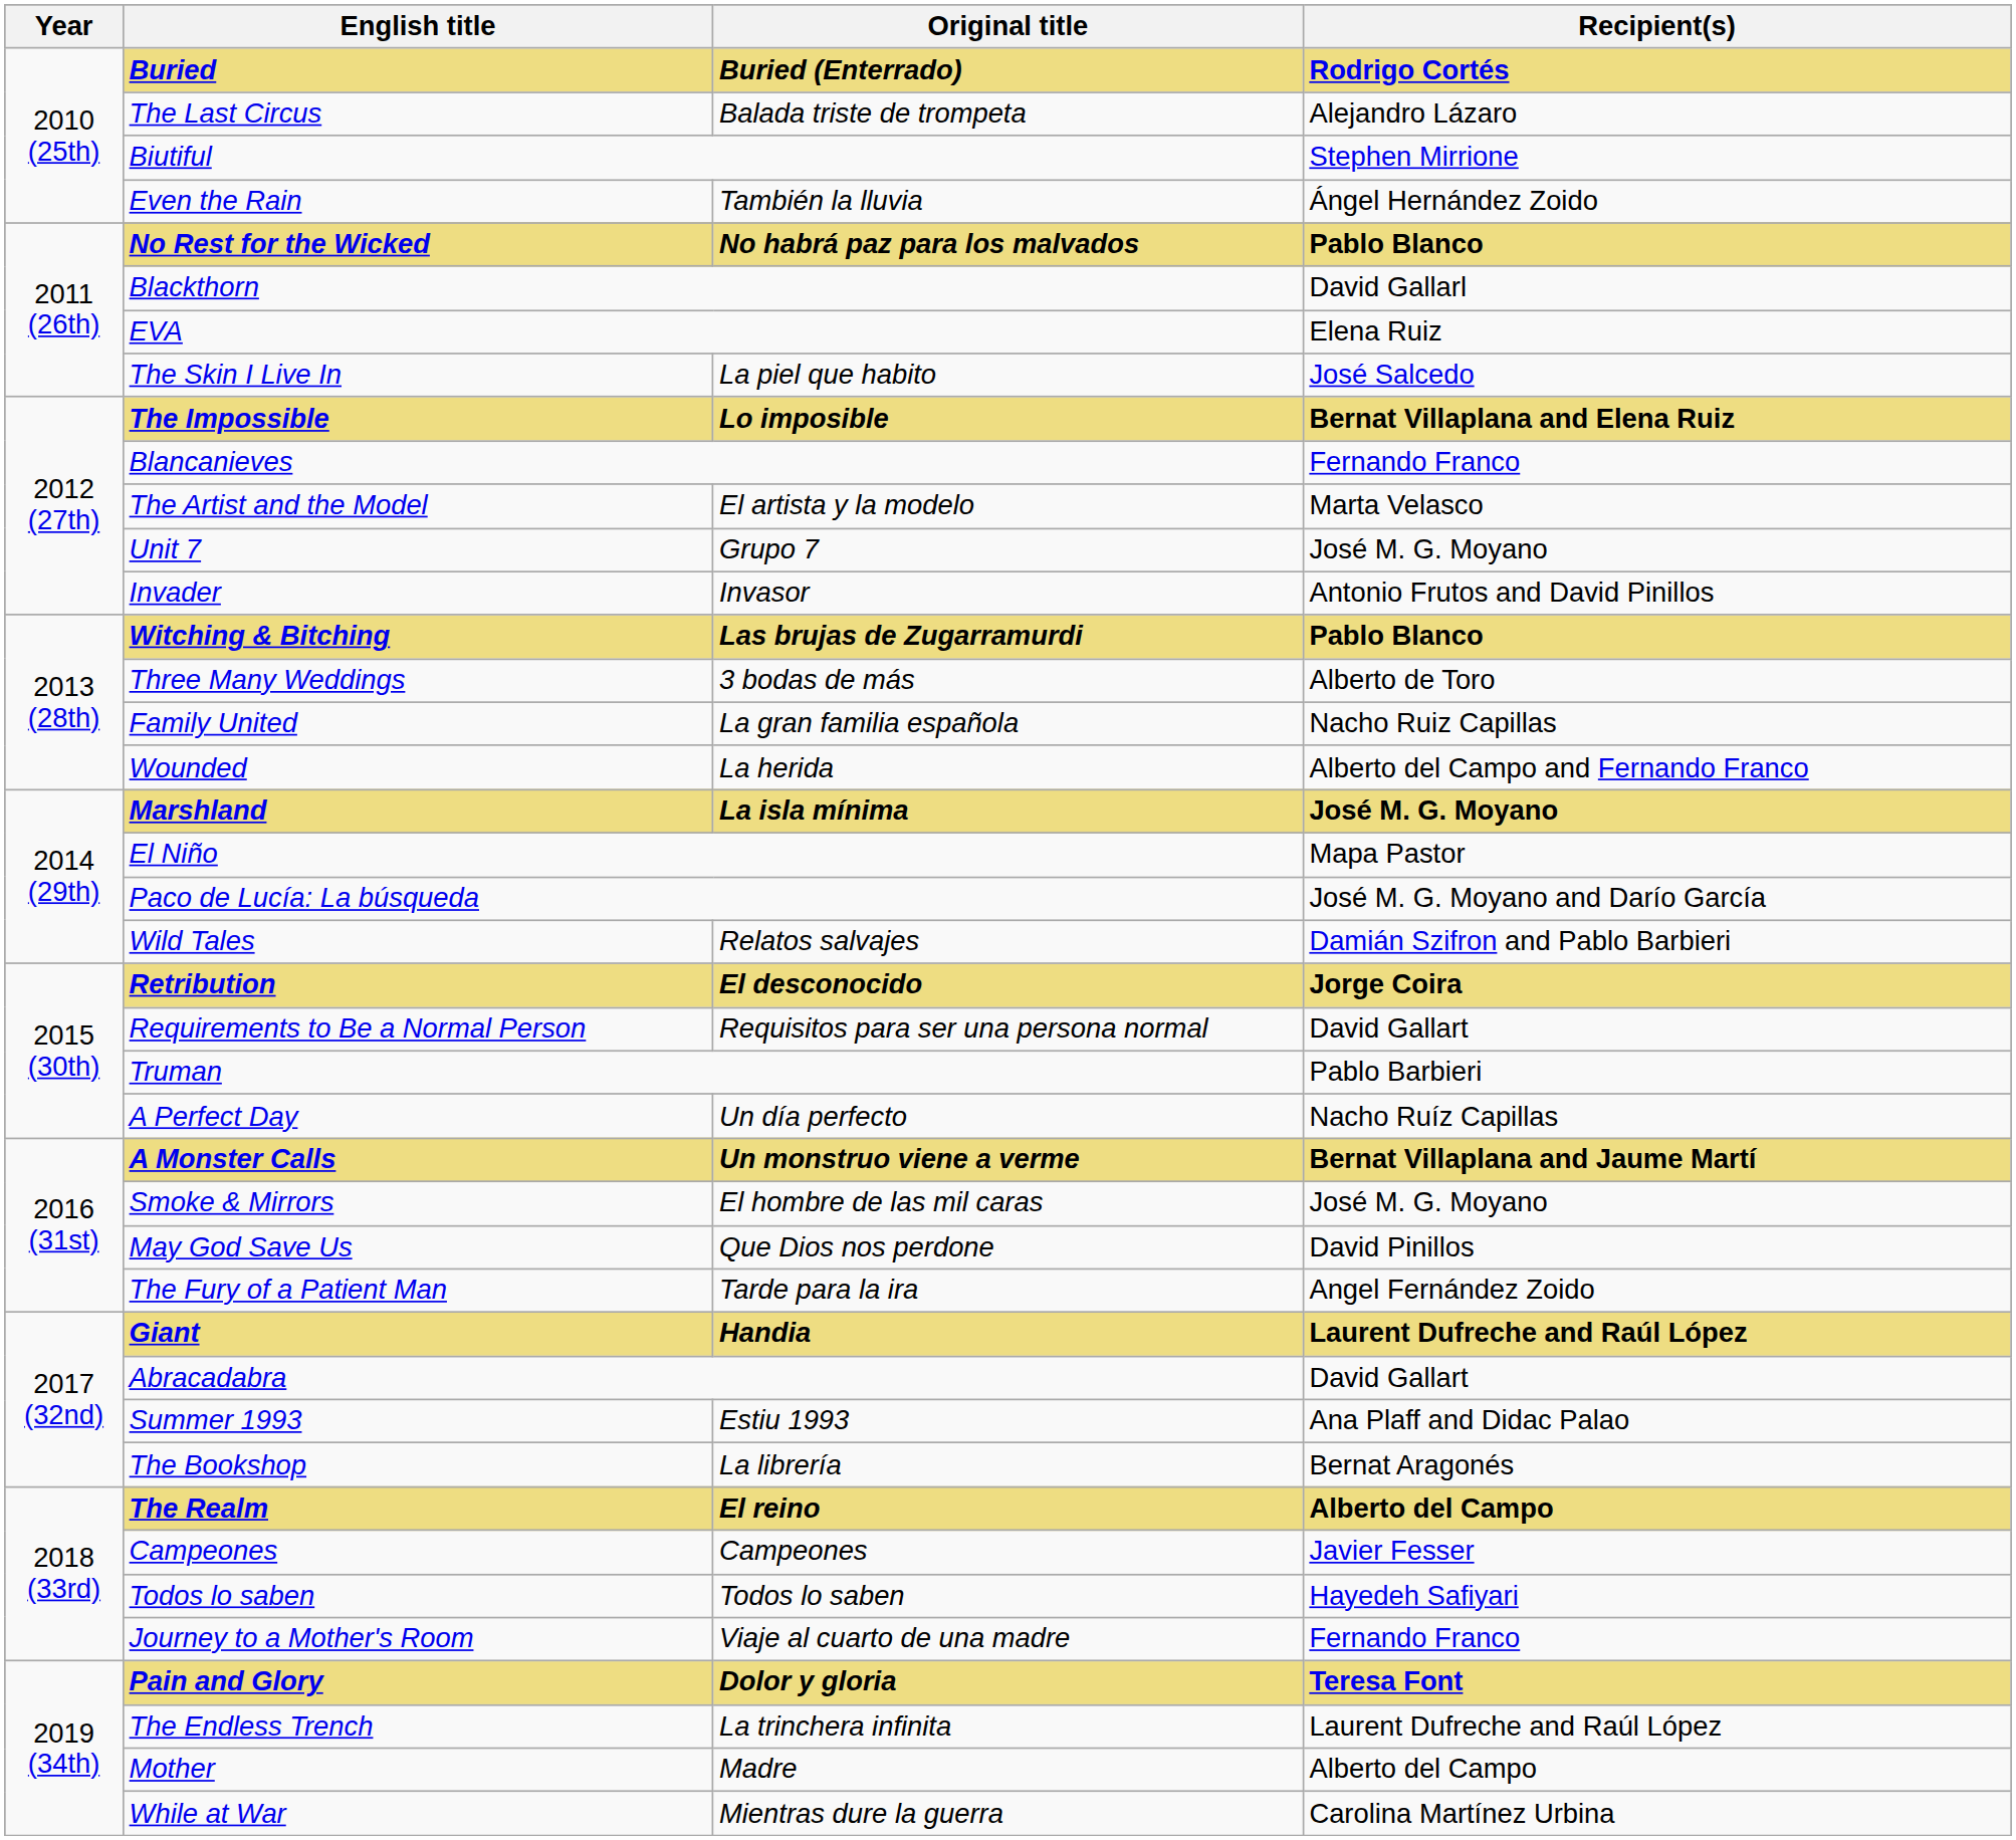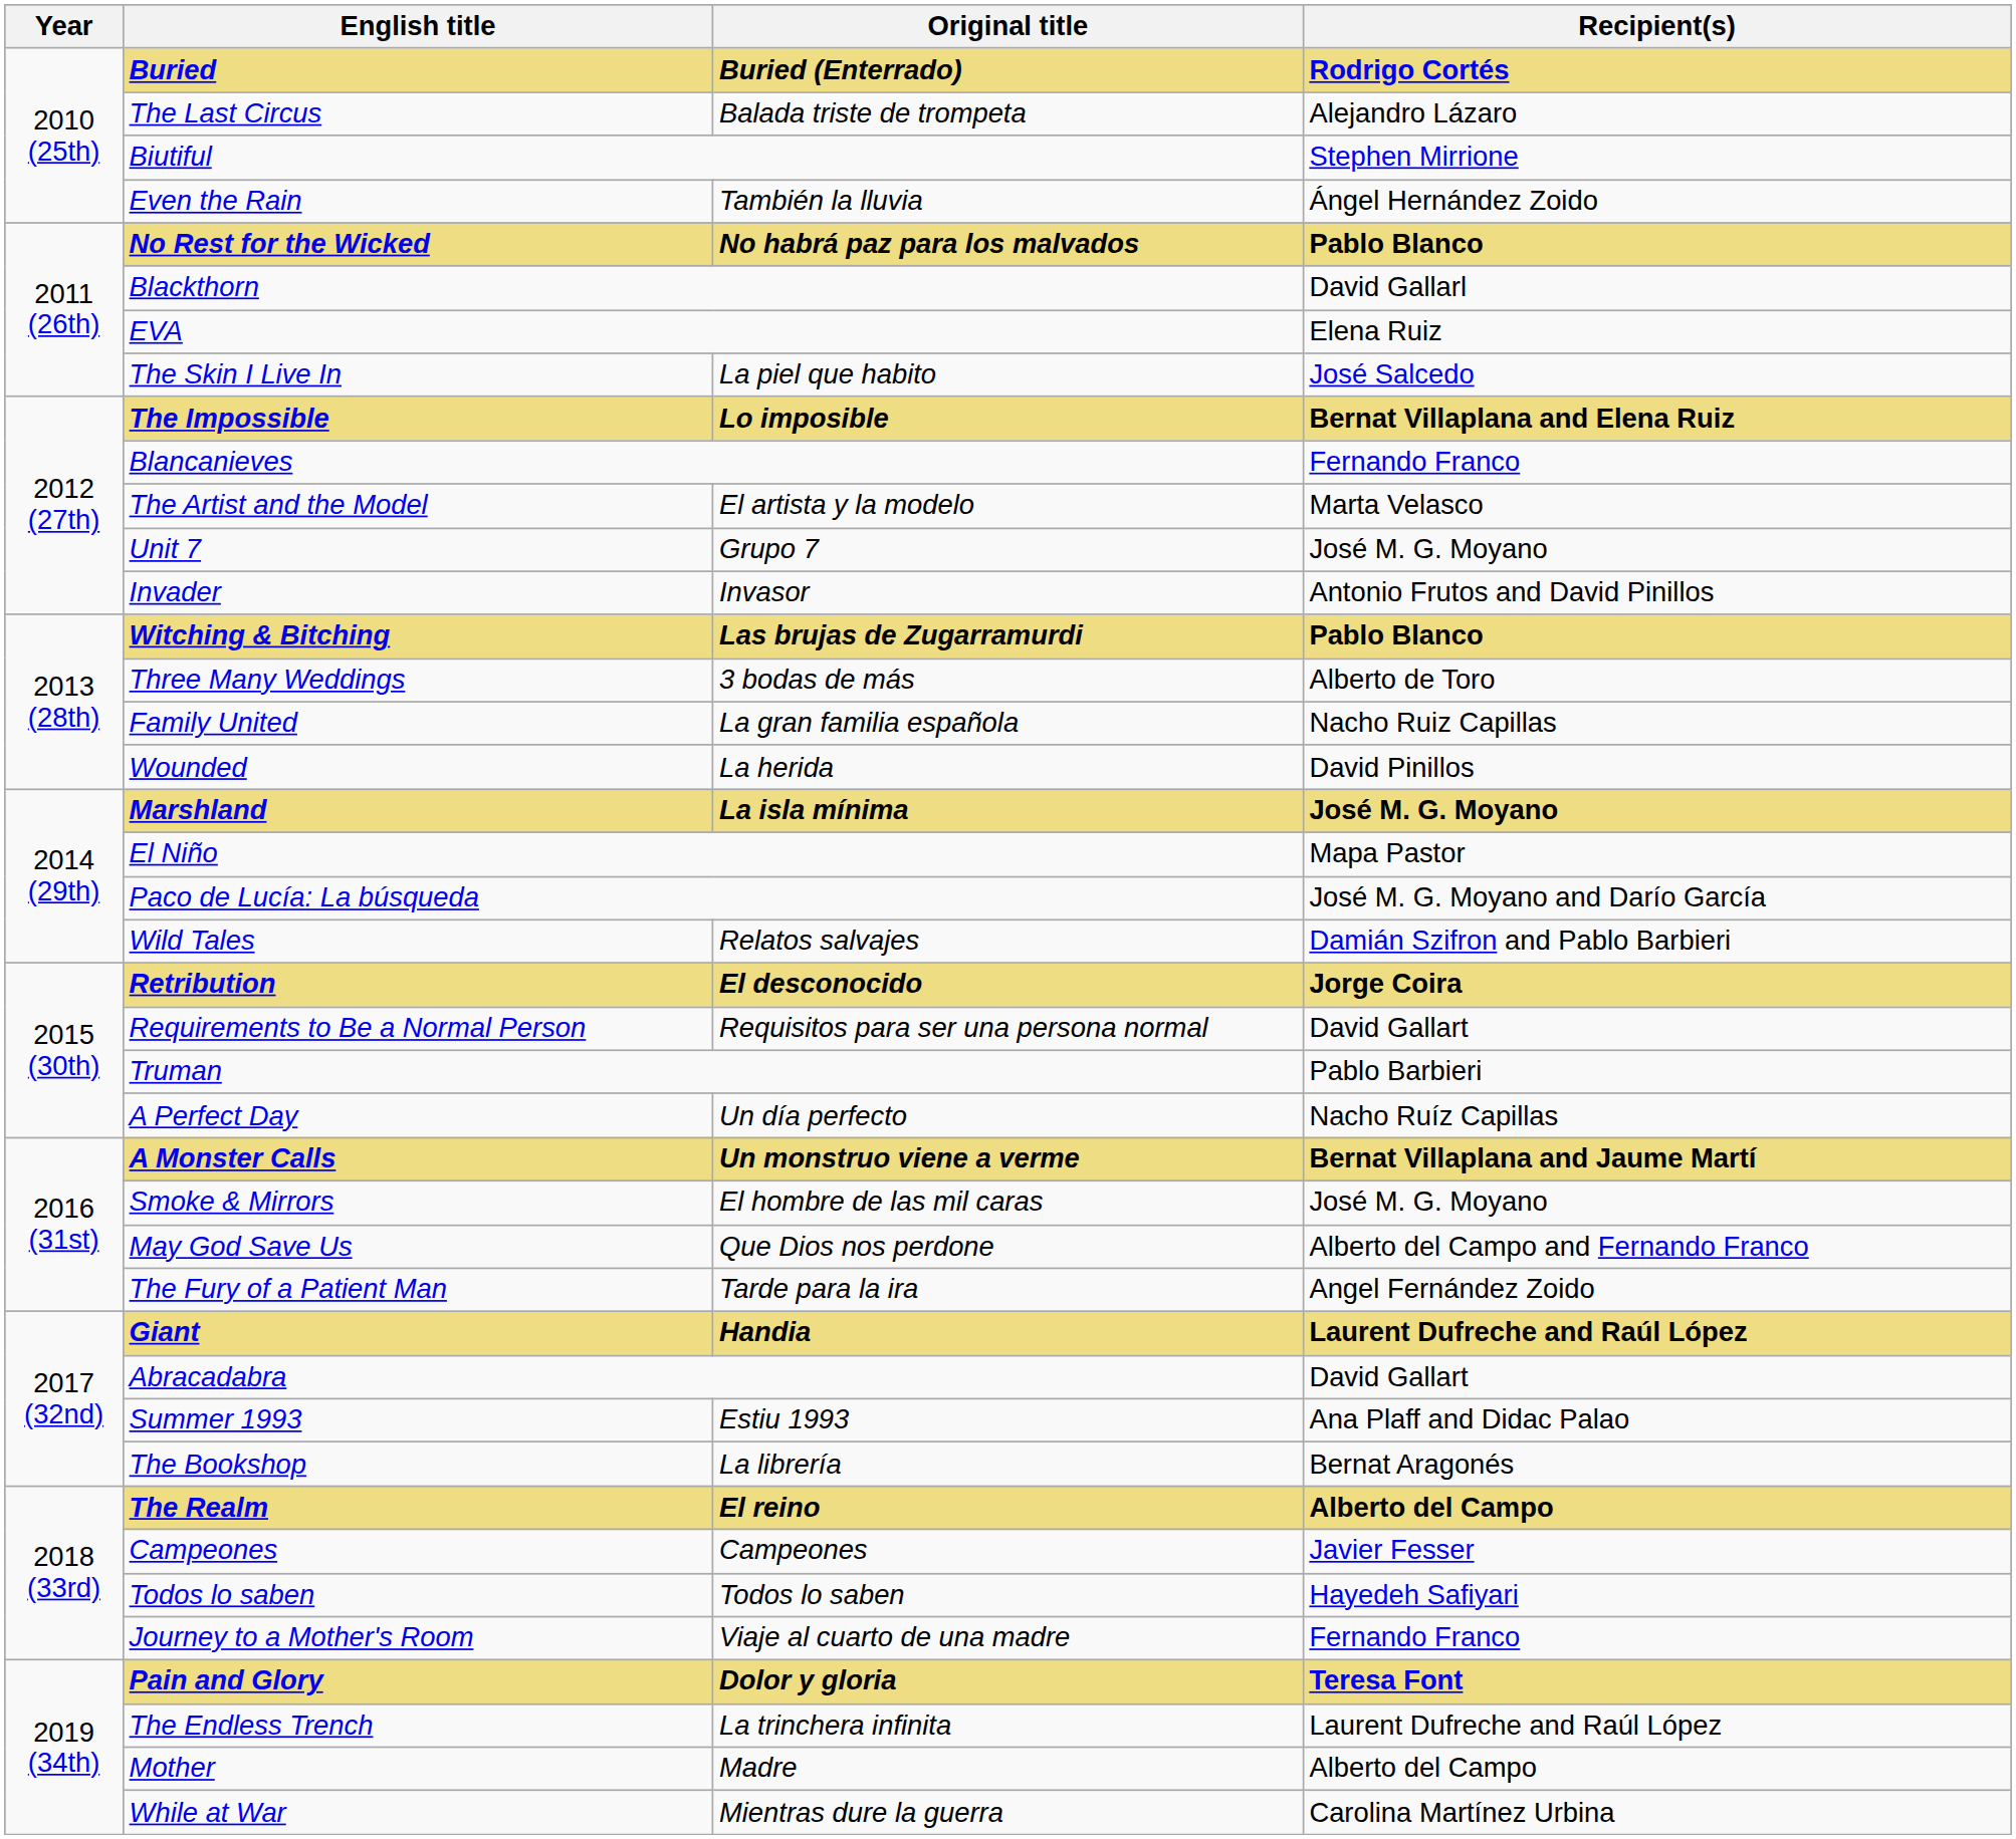 <table class="wikitable sortable" style="text-align:left;"style="width:95%">
 <tr>
 <th scope="col" style="width:5%;">Year</th>
 <th scope="col" style="width:25%;">English title</th>
 <th scope="col" style="width:25%;">Original title</th>
 <th scope="col" style="width:30%;">Recipient(s)</th>
 </tr>
 <tr>
 <td rowspan="4" style="text-align:center;">2010<br><a href='#'>(25th)</a></td>
 <td style="background:#eedd82;"><strong><em><a href='#'>Buried</a></em></strong></td>
 <td style="background:#eedd82;"><strong><em>Buried (Enterrado)</em></strong></td>
 <td style="background:#eedd82;"><strong><a href='#'>Rodrigo Cortés</a></strong></td>
 </tr>
 <tr>
 <td><em><a href='#'>The Last Circus</a></em></td>
 <td><em>Balada triste de trompeta</em></td>
 <td>Alejandro Lázaro</td>
 </tr>
 <tr>
 <td colspan="2"><em><a href='#'>Biutiful</a></em></td>
 <td><a href='#'>Stephen Mirrione</a></td>
 </tr>
 <tr>
 <td><em><a href='#'>Even the Rain</a></em></td>
 <td><em>También la lluvia</em></td>
 <td>Ángel Hernández Zoido</td>
 </tr>
 <tr>
 <td rowspan="4" style="text-align:center;">2011<br><a href='#'>(26th)</a></td>
 <td style="background:#eedd82;"><strong><em><a href='#'>No Rest for the Wicked</a></em></strong></td>
 <td style="background:#eedd82;"><strong><em>No habrá paz para los malvados</em></strong></td>
 <td style="background:#eedd82;"><strong>Pablo Blanco</strong></td>
 </tr>
 <tr>
 <td colspan="2"><em><a href='#'>Blackthorn</a></em></td>
 <td>David Gallarl</td>
 </tr>
 <tr>
 <td colspan="2"><em><a href='#'>EVA</a></em></td>
 <td>Elena Ruiz</td>
 </tr>
 <tr>
 <td><em><a href='#'>The Skin I Live In</a></em></td>
 <td><em>La piel que habito</em></td>
 <td><a href='#'>José Salcedo</a></td>
 </tr>
 <tr>
 <td rowspan="5" style="text-align:center;">2012<br><a href='#'>(27th)</a></td>
 <td style="background:#eedd82;"><strong><em><a href='#'>The Impossible</a></em></strong></td>
 <td style="background:#eedd82;"><strong><em>Lo imposible</em></strong></td>
 <td style="background:#eedd82;"><strong>Bernat Villaplana and Elena Ruiz</strong></td>
 </tr>
 <tr>
 <td colspan="2"><em><a href='#'>Blancanieves</a></em></td>
 <td><a href='#'>Fernando Franco</a></td>
 </tr>
 <tr>
 <td><em><a href='#'>The Artist and the Model</a></em></td>
 <td><em>El artista y la modelo</em></td>
 <td>Marta Velasco</td>
 </tr>
 <tr>
 <td><em><a href='#'>Unit 7</a></em></td>
 <td><em>Grupo 7</em></td>
 <td>José M. G. Moyano</td>
 </tr>
 <tr>
 <td><em><a href='#'>Invader</a></em></td>
 <td><em>Invasor</em></td>
 <td>Antonio Frutos and David Pinillos</td>
 </tr>
 <tr>
 <td rowspan="4" style="text-align:center;">2013<br><a href='#'>(28th)</a></td>
 <td style="background:#eedd82;"><strong><em><a href='#'>Witching & Bitching</a></em></strong></td>
 <td style="background:#eedd82;"><strong><em>Las brujas de Zugarramurdi</em></strong></td>
 <td style="background:#eedd82;"><strong>Pablo Blanco</strong></td>
 </tr>
 <tr>
 <td><em><a href='#'>Three Many Weddings</a></em></td>
 <td><em>3 bodas de más</em></td>
 <td>Alberto de Toro</td>
 </tr>
 <tr>
 <td><em><a href='#'>Family United</a></em></td>
 <td><em>La gran familia española</em></td>
 <td>Nacho Ruiz Capillas</td>
 </tr>
 <tr>
 <td><em><a href='#'>Wounded</a></em></td>
 <td><em>La herida</em></td>
-<td>Alberto del Campo and <a href='#'>Fernando Franco</a></td>
+<td>David Pinillos</td>
 </tr>
 <tr>
 <td rowspan="4" style="text-align:center;">2014<br><a href='#'>(29th)</a></td>
 <td style="background:#eedd82;"><strong><em><a href='#'>Marshland</a></em></strong></td>
 <td style="background:#eedd82;"><strong><em>La isla mínima</em></strong></td>
 <td style="background:#eedd82;"><strong>José M. G. Moyano</strong></td>
 </tr>
 <tr>
 <td colspan="2"><em><a href='#'>El Niño</a></em></td>
 <td>Mapa Pastor</td>
 </tr>
 <tr>
 <td colspan="2"><em><a href='#'>Paco de Lucía: La búsqueda</a></em></td>
 <td>José M. G. Moyano and Darío García</td>
 </tr>
 <tr>
 <td><em><a href='#'>Wild Tales</a></em></td>
 <td><em>Relatos salvajes</em></td>
 <td><a href='#'>Damián Szifron</a> and Pablo Barbieri</td>
 </tr>
 <tr>
 <td rowspan="4" style="text-align:center;">2015<br><a href='#'>(30th)</a></td>
 <td style="background:#eedd82;"><strong><em><a href='#'>Retribution</a></em></strong></td>
 <td style="background:#eedd82;"><strong><em>El desconocido</em></strong></td>
 <td style="background:#eedd82;"><strong>Jorge Coira</strong></td>
 </tr>
 <tr>
 <td><em><a href='#'>Requirements to Be a Normal Person</a></em></td>
 <td><em>Requisitos para ser una persona normal</em></td>
 <td>David Gallart</td>
 </tr>
 <tr>
 <td colspan="2"><em><a href='#'>Truman</a></em></td>
 <td>Pablo Barbieri</td>
 </tr>
 <tr>
 <td><em><a href='#'>A Perfect Day</a></em></td>
 <td><em>Un día perfecto</em></td>
 <td>Nacho Ruíz Capillas</td>
 </tr>
 <tr>
 <td rowspan="4" style="text-align:center;">2016<br><a href='#'>(31st)</a><br></td>
 <td style="background:#eedd82;"><strong><em><a href='#'>A Monster Calls</a></em></strong></td>
 <td style="background:#eedd82;"><strong><em>Un monstruo viene a verme</em></strong></td>
 <td style="background:#eedd82;"><strong>Bernat Villaplana and Jaume Martí</strong></td>
 </tr>
 <tr>
 <td><em><a href='#'>Smoke & Mirrors</a></em></td>
 <td><em>El hombre de las mil caras</em></td>
 <td>José M. G. Moyano</td>
 </tr>
 <tr>
 <td><em><a href='#'>May God Save Us</a></em></td>
 <td><em>Que Dios nos perdone</em></td>
-<td>David Pinillos</td>
+<td>Alberto del Campo and <a href='#'>Fernando Franco</a></td>
 </tr>
 <tr>
 <td><em><a href='#'>The Fury of a Patient Man</a></em></td>
 <td><em>Tarde para la ira</em></td>
 <td>Angel Fernández Zoido</td>
 </tr>
 <tr>
 <td rowspan="4" style="text-align:center;">2017<br><a href='#'>(32nd)</a><br></td>
 <td style="background:#eedd82;"><strong><em><a href='#'>Giant</a></em></strong></td>
 <td style="background:#eedd82;"><strong><em>Handia</em></strong></td>
 <td style="background:#eedd82;"><strong>Laurent Dufreche and Raúl López</strong></td>
 </tr>
 <tr>
 <td colspan="2"><em><a href='#'>Abracadabra</a></em></td>
 <td>David Gallart</td>
 </tr>
 <tr>
 <td><em><a href='#'>Summer 1993</a></em></td>
 <td><em>Estiu 1993</em></td>
 <td>Ana Plaff and Didac Palao</td>
 </tr>
 <tr>
 <td><em><a href='#'>The Bookshop</a></em></td>
 <td><em>La librería</em></td>
 <td>Bernat Aragonés</td>
 </tr>
 <tr>
 <td rowspan="4" style="text-align:center;">2018<br><a href='#'>(33rd)</a><br></td>
 <td style="background:#eedd82;"><strong><em><a href='#'>The Realm</a></em></strong></td>
 <td style="background:#eedd82;"><strong><em>El reino</em></strong></td>
 <td style="background:#eedd82;"><strong>Alberto del Campo</strong></td>
 </tr>
 <tr>
 <td><em><a href='#'>Campeones</a></em></td>
 <td><em>Campeones</em></td>
 <td><a href='#'>Javier Fesser</a></td>
 </tr>
 <tr>
 <td><em><a href='#'>Todos lo saben</a></em></td>
 <td><em>Todos lo saben</em></td>
 <td><a href='#'>Hayedeh Safiyari</a></td>
 </tr>
 <tr>
 <td><em><a href='#'>Journey to a Mother's Room</a></em></td>
 <td><em>Viaje al cuarto de una madre</em></td>
 <td><a href='#'>Fernando Franco</a></td>
 </tr>
 <tr>
 <td rowspan="4" style="text-align:center;">2019<br><a href='#'>(34th)</a><br></td>
 <td style="background:#eedd82;"><strong><em><a href='#'>Pain and Glory</a></em></strong></td>
 <td style="background:#eedd82;"><strong><em>Dolor y gloria</em></strong></td>
 <td style="background:#eedd82;"><strong><a href='#'>Teresa Font</a></strong></td>
 </tr>
 <tr>
 <td><em><a href='#'>The Endless Trench</a></em></td>
 <td><em>La trinchera infinita</em></td>
 <td>Laurent Dufreche and Raúl López</td>
 </tr>
 <tr>
 <td><em><a href='#'>Mother</a></em></td>
 <td><em>Madre</em></td>
 <td>Alberto del Campo</td>
 </tr>
 <tr>
 <td><em><a href='#'>While at War</a></em></td>
 <td><em>Mientras dure la guerra</em></td>
 <td>Carolina Martínez Urbina</td>
 </tr>
 <tr>
 </tr>
 </table>
